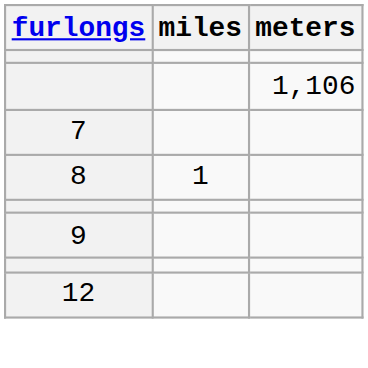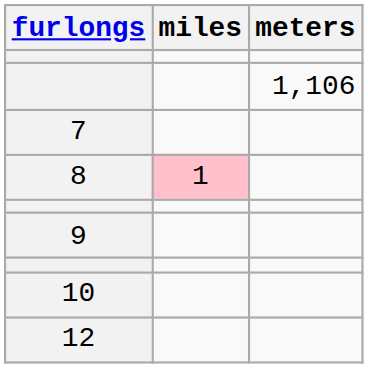 <table class="wikitable" style="vertical-align:top; text-align:center;">
 <tr>
 <th scope= "col"><a href='#'>furlongs</a></th>
 <th scope= "col">miles</th>
 <th scope= "col">meters</th>
 </tr>
 <tr>
 <th scope="row" style="font-weight:normal;"></th>
 <td></td>
 <td style="text-align:right;"></td>
 </tr>
 <tr>
 <th scope="row" style="font-weight:normal;"></th>
 <td></td>
 <td style="text-align:right;">1,106</td>
 </tr>
 <tr>
 <th scope="row" style="font-weight:normal;">7</th>
 <td></td>
 <td style="text-align:right;"></td>
 </tr>
 <tr>
 <th scope="row" style="font-weight:normal;">8</th>
-<td>1</td>
+<td style="background: pink;">1</td>
 <td style="text-align:right;"></td>
 </tr>
 <tr>
 <th scope="row" style="font-weight:normal;"></th>
 <td></td>
 <td style="text-align:right;"></td>
 </tr>
 <tr>
 <th scope="row" style="font-weight:normal;">9</th>
 <td></td>
 <td style="text-align:right;"></td>
 </tr>
 <tr>
 <th scope="row" style="font-weight:normal;"></th>
 <td></td>
 <td style="text-align:right;"></td>
 </tr>
 <tr>
+<th scope="row" style="font-weight:normal;">10</th>
+<td></td>
+<td style="text-align:right;"></td>
+</tr>
+<tr>
 <th scope="row" style="font-weight:normal;">12</th>
 <td></td>
 <td style="text-align:right;"></td>
 </tr>
 </table>
